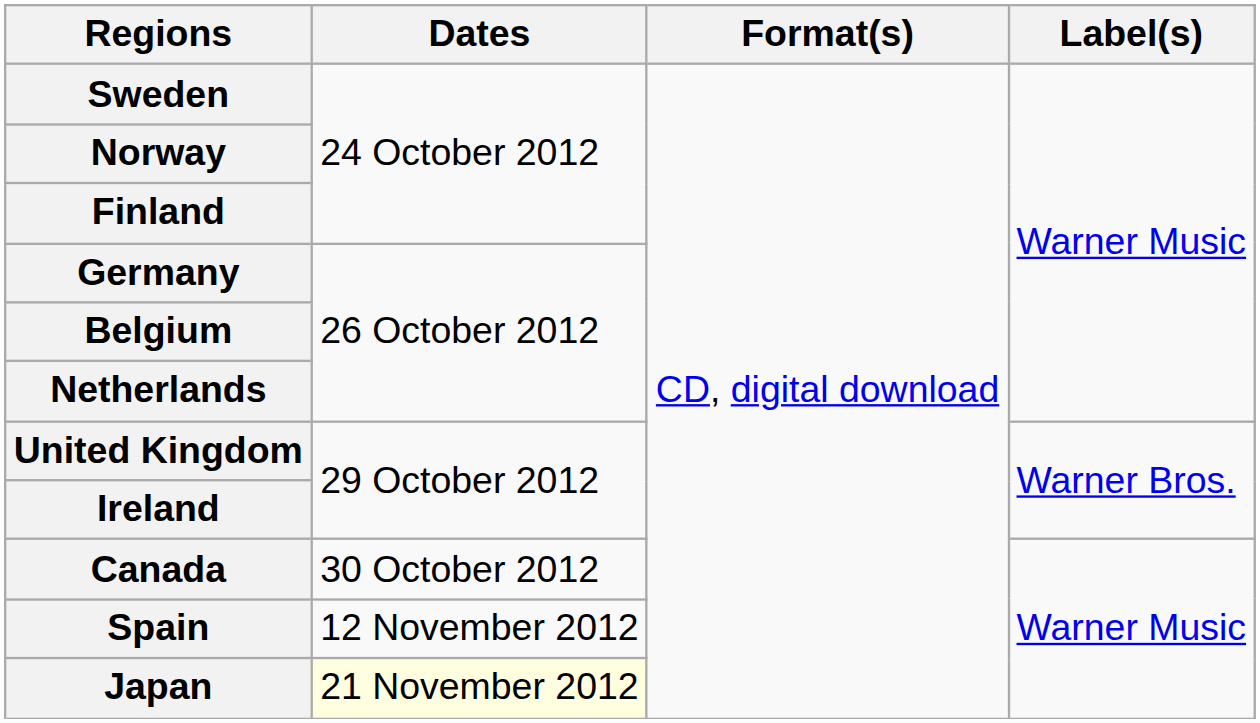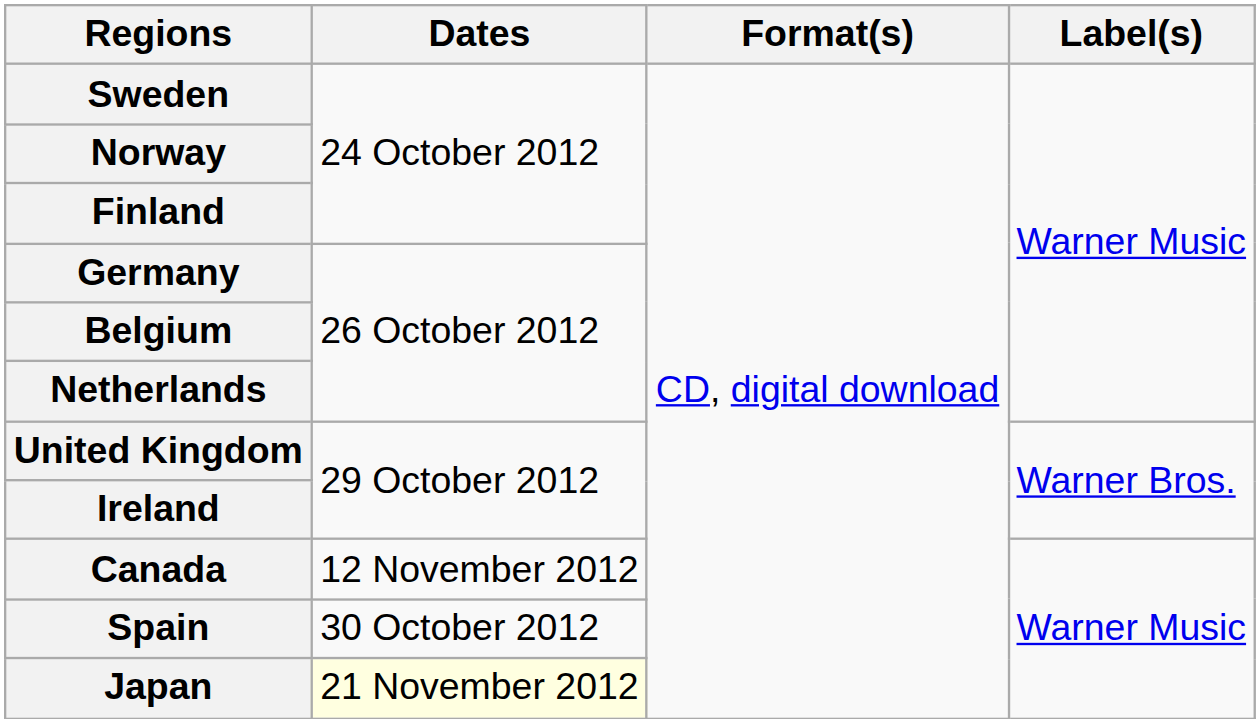 <table class="wikitable plainrowheaders">
 <tr>
 <th scope="col">Regions</th>
 <th scope="col">Dates</th>
 <th scope="col">Format(s)</th>
 <th scope="col">Label(s)</th>
 </tr>
 <tr>
 <th scope="row">Sweden</th>
 <td rowspan="3">24 October 2012</td>
 <td rowspan="11"><a href='#'>CD</a>, <a href='#'>digital download</a></td>
 <td rowspan="6"><a href='#'>Warner Music</a></td>
 </tr>
 <tr>
 <th scope="row">Norway</th>
 </tr>
 <tr>
 <th scope="row">Finland</th>
 </tr>
 <tr>
 <th scope="row">Germany</th>
 <td rowspan="3">26 October 2012</td>
 </tr>
 <tr>
 <th scope="row">Belgium</th>
 </tr>
 <tr>
 <th scope="row">Netherlands</th>
 </tr>
 <tr>
 <th scope="row">United Kingdom</th>
 <td rowspan="2">29 October 2012</td>
 <td rowspan="2"><a href='#'>Warner Bros.</a></td>
 </tr>
 <tr>
 <th scope="row">Ireland</th>
 </tr>
 <tr>
 <th scope="row">Canada</th>
-<td>30 October 2012</td>
+<td>12 November 2012</td>
 <td rowspan="3"><a href='#'>Warner Music</a></td>
 </tr>
 <tr>
 <th scope="row">Spain</th>
-<td>12 November 2012</td>
+<td>30 October 2012</td>
 </tr>
 <tr>
 <th scope="row">Japan</th>
 <td style="background: lightyellow;">21 November 2012</td>
 </tr>
 </table>
